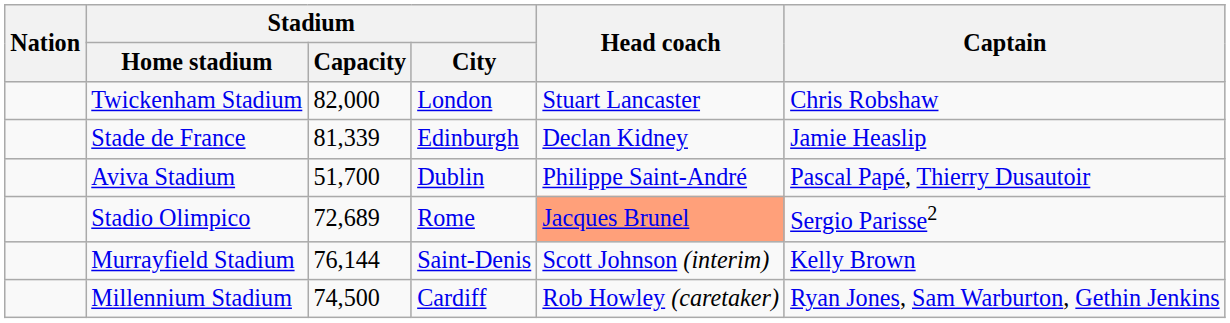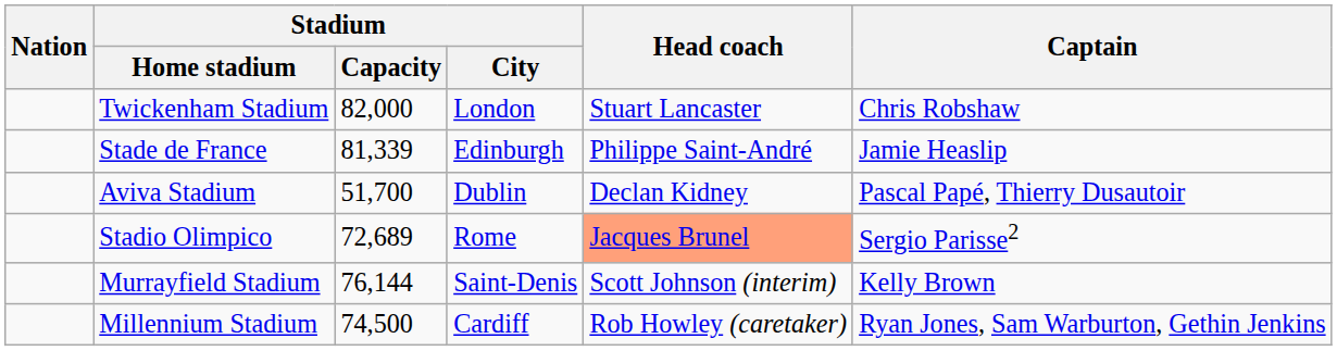 <table class="wikitable">
 <tr>
 <th rowspan="2">Nation</th>
 <th colspan="3">Stadium</th>
 <th rowspan="2">Head coach</th>
 <th rowspan="2">Captain</th>
 </tr>
 <tr>
 <th>Home stadium</th>
 <th>Capacity</th>
 <th>City</th>
 </tr>
 <tr>
 <td></td>
 <td><a href='#'>Twickenham Stadium</a></td>
 <td>82,000</td>
 <td><a href='#'>London</a></td>
 <td> <a href='#'>Stuart Lancaster</a></td>
 <td><a href='#'>Chris Robshaw</a></td>
 </tr>
 <tr>
 <td></td>
 <td><a href='#'>Stade de France</a></td>
 <td>81,339</td>
 <td><a href='#'>Edinburgh</a></td>
-<td> <a href='#'>Declan Kidney</a></td>
+<td> <a href='#'>Philippe Saint-André</a></td>
 <td><a href='#'>Jamie Heaslip</a></td>
 </tr>
 <tr>
 <td></td>
 <td><a href='#'>Aviva Stadium</a></td>
 <td>51,700</td>
 <td><a href='#'>Dublin</a></td>
-<td> <a href='#'>Philippe Saint-André</a></td>
+<td> <a href='#'>Declan Kidney</a></td>
 <td><a href='#'>Pascal Papé</a>, <a href='#'>Thierry Dusautoir</a></td>
 </tr>
 <tr>
 <td></td>
 <td><a href='#'>Stadio Olimpico</a></td>
 <td>72,689</td>
 <td><a href='#'>Rome</a></td>
 <td style="background: lightsalmon;"> <a href='#'>Jacques Brunel</a></td>
 <td><a href='#'>Sergio Parisse</a><sup>2</sup></td>
 </tr>
 <tr>
 <td></td>
 <td><a href='#'>Murrayfield Stadium</a></td>
 <td>76,144</td>
 <td><a href='#'>Saint-Denis</a></td>
 <td> <a href='#'>Scott Johnson</a> <em>(interim)</em></td>
 <td><a href='#'>Kelly Brown</a></td>
 </tr>
 <tr>
 <td></td>
 <td><a href='#'>Millennium Stadium</a></td>
 <td>74,500</td>
 <td><a href='#'>Cardiff</a></td>
 <td> <a href='#'>Rob Howley</a> <em>(caretaker)</em></td>
 <td><a href='#'>Ryan Jones</a>, <a href='#'>Sam Warburton</a>, <a href='#'>Gethin Jenkins</a></td>
 </tr>
 </table>
